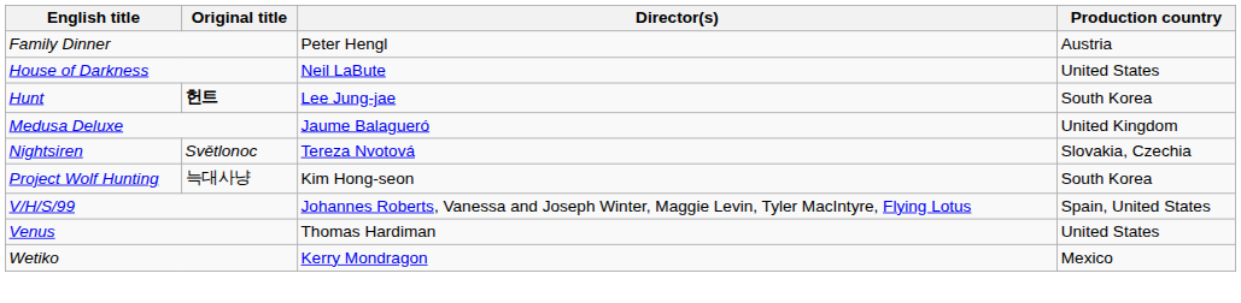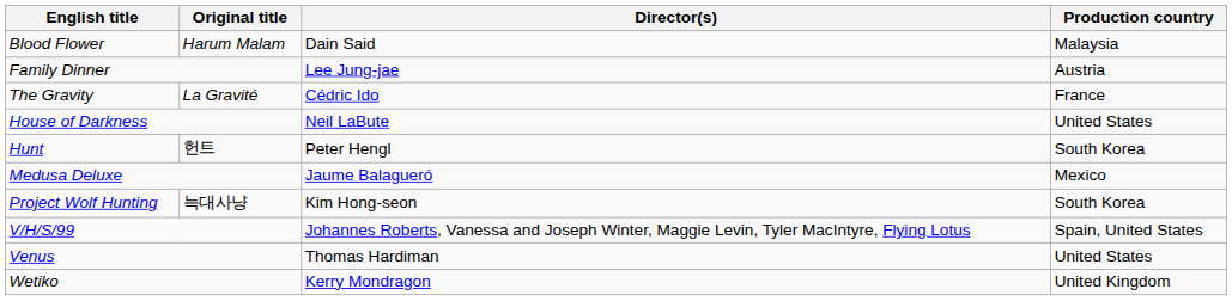 <table class="wikitable" style="width:95%; margin-bottom:2px">
 <tr>
 <th>English title</th>
 <th>Original title</th>
 <th>Director(s)</th>
 <th>Production country</th>
 </tr>
 <tr>
+<td><em>Blood Flower</em></td>
+<td><em>Harum Malam</em></td>
+<td>Dain Said</td>
+<td>Malaysia</td>
+</tr>
+<tr>
 <td colspan="2"><em>Family Dinner</em></td>
-<td>Peter Hengl</td>
+<td><a href='#'>Lee Jung-jae</a></td>
 <td>Austria</td>
+</tr>
+<tr>
+<td><em>The Gravity</em></td>
+<td><em>La Gravité</em></td>
+<td><a href='#'>Cédric Ido</a></td>
+<td>France</td>
 </tr>
 <tr>
 <td colspan="2"><em><a href='#'>House of Darkness</a></em></td>
 <td><a href='#'>Neil LaBute</a></td>
 <td>United States</td>
 </tr>
 <tr>
 <td><em><a href='#'>Hunt</a></em></td>
-<td><strong>헌트</strong></td>
-<td><a href='#'>Lee Jung-jae</a></td>
+<td>헌트</td>
+<td>Peter Hengl</td>
 <td>South Korea</td>
 </tr>
 <tr>
 <td colspan="2"><em><a href='#'>Medusa Deluxe</a></em></td>
 <td><a href='#'>Jaume Balagueró</a></td>
-<td>United Kingdom</td>
-</tr>
-<tr>
-<td><em><a href='#'>Nightsiren</a></em></td>
-<td><em>Světlonoc</em></td>
-<td><a href='#'>Tereza Nvotová</a></td>
-<td>Slovakia, Czechia</td>
+<td>Mexico</td>
 </tr>
 <tr>
 <td><em><a href='#'>Project Wolf Hunting</a></em></td>
 <td>늑대사냥</td>
 <td>Kim Hong-seon</td>
 <td>South Korea</td>
 </tr>
 <tr>
 <td colspan="2"><em><a href='#'>V/H/S/99</a></em></td>
 <td><a href='#'>Johannes Roberts</a>, Vanessa and Joseph Winter, Maggie Levin, Tyler MacIntyre, <a href='#'>Flying Lotus</a></td>
 <td>Spain, United States</td>
 </tr>
 <tr>
 <td colspan="2"><em><a href='#'>Venus</a></em></td>
 <td>Thomas Hardiman</td>
 <td>United States</td>
 </tr>
 <tr>
 <td colspan="2"><em>Wetiko</em></td>
 <td><a href='#'>Kerry Mondragon</a></td>
-<td>Mexico</td>
+<td>United Kingdom</td>
 </tr>
 </table>
